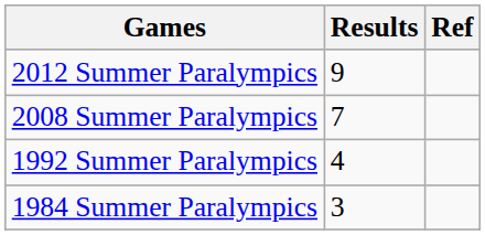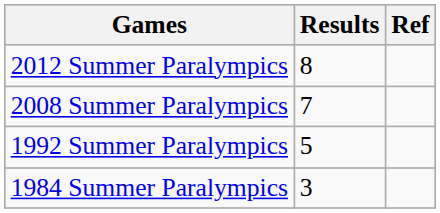 <table class="wikitable">
 <tr>
 <th>Games</th>
 <th>Results</th>
 <th>Ref</th>
 </tr>
 <tr>
 <td><a href='#'>2012 Summer Paralympics</a></td>
-<td>9</td>
+<td>8</td>
 <td></td>
 </tr>
 <tr>
 <td><a href='#'>2008 Summer Paralympics</a></td>
 <td>7</td>
 <td></td>
 </tr>
 <tr>
 <td><a href='#'>1992 Summer Paralympics</a></td>
-<td>4</td>
+<td>5</td>
 <td></td>
 </tr>
 <tr>
 <td><a href='#'>1984 Summer Paralympics</a></td>
 <td>3</td>
 <td></td>
 </tr>
 </table>
